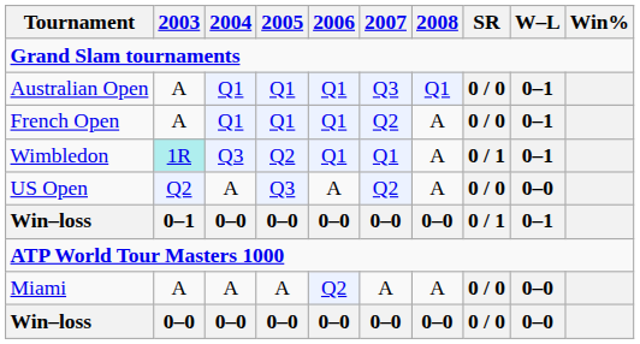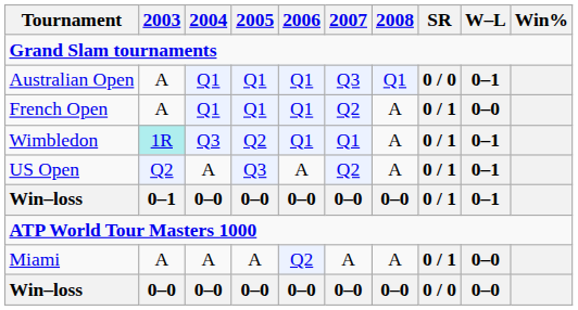 <table class=wikitable style=text-align:center>
 <tr>
 <th>Tournament</th>
 <th><a href='#'>2003</a></th>
 <th><a href='#'>2004</a></th>
 <th><a href='#'>2005</a></th>
 <th><a href='#'>2006</a></th>
 <th><a href='#'>2007</a></th>
 <th><a href='#'>2008</a></th>
 <th>SR</th>
 <th>W–L</th>
 <th>Win%</th>
 </tr>
 <tr>
 <td colspan=25 style=text-align:left><a href='#'><strong>Grand Slam tournaments</strong></a></td>
 </tr>
 <tr>
 <td align=left><a href='#'>Australian Open</a></td>
 <td>A</td>
 <td bgcolor=ecf2ff><a href='#'>Q1</a></td>
 <td bgcolor=ecf2ff><a href='#'>Q1</a></td>
 <td bgcolor=ecf2ff><a href='#'>Q1</a></td>
 <td bgcolor=ecf2ff><a href='#'>Q3</a></td>
 <td bgcolor=ecf2ff><a href='#'>Q1</a></td>
 <th>0 / 0</th>
 <th>0–1</th>
 <th></th>
 </tr>
 <tr>
 <td align=left><a href='#'>French Open</a></td>
 <td>A</td>
 <td bgcolor=ecf2ff><a href='#'>Q1</a></td>
 <td bgcolor=ecf2ff><a href='#'>Q1</a></td>
 <td bgcolor=ecf2ff><a href='#'>Q1</a></td>
 <td bgcolor=ecf2ff><a href='#'>Q2</a></td>
 <td>A</td>
-<th>0 / 0</th>
-<th>0–1</th>
+<th>0 / 1</th>
+<th>0–0</th>
 <th></th>
 </tr>
 <tr>
 <td align=left><a href='#'>Wimbledon</a></td>
 <td bgcolor=afeeee><a href='#'>1R</a></td>
 <td bgcolor=ecf2ff><a href='#'>Q3</a></td>
 <td bgcolor=ecf2ff><a href='#'>Q2</a></td>
 <td bgcolor=ecf2ff><a href='#'>Q1</a></td>
 <td bgcolor=ecf2ff><a href='#'>Q1</a></td>
 <td>A</td>
 <th>0 / 1</th>
 <th>0–1</th>
 <th></th>
 </tr>
 <tr>
 <td align=left><a href='#'>US Open</a></td>
 <td bgcolor=ecf2ff><a href='#'>Q2</a></td>
 <td>A</td>
 <td bgcolor=ecf2ff><a href='#'>Q3</a></td>
 <td>A</td>
 <td bgcolor=ecf2ff><a href='#'>Q2</a></td>
 <td>A</td>
-<th>0 / 0</th>
-<th>0–0</th>
+<th>0 / 1</th>
+<th>0–1</th>
 <th></th>
 </tr>
 <tr>
 <th style=text-align:left>Win–loss</th>
 <th>0–1</th>
 <th>0–0</th>
 <th>0–0</th>
 <th>0–0</th>
 <th>0–0</th>
 <th>0–0</th>
 <th>0 / 1</th>
 <th>0–1</th>
 <th></th>
 </tr>
 <tr>
 <td colspan=15 align=left><strong><a href='#'>ATP World Tour Masters 1000</a></strong></td>
 </tr>
 <tr>
 <td align=left><a href='#'>Miami</a></td>
 <td>A</td>
 <td>A</td>
 <td>A</td>
 <td bgcolor=ecf2ff><a href='#'>Q2</a></td>
 <td>A</td>
 <td>A</td>
-<th>0 / 0</th>
+<th>0 / 1</th>
 <th>0–0</th>
 <th></th>
 </tr>
 <tr>
 <th style=text-align:left>Win–loss</th>
 <th>0–0</th>
 <th>0–0</th>
 <th>0–0</th>
 <th>0–0</th>
 <th>0–0</th>
 <th>0–0</th>
 <th>0 / 0</th>
 <th>0–0</th>
 <th></th>
 </tr>
 </table>
